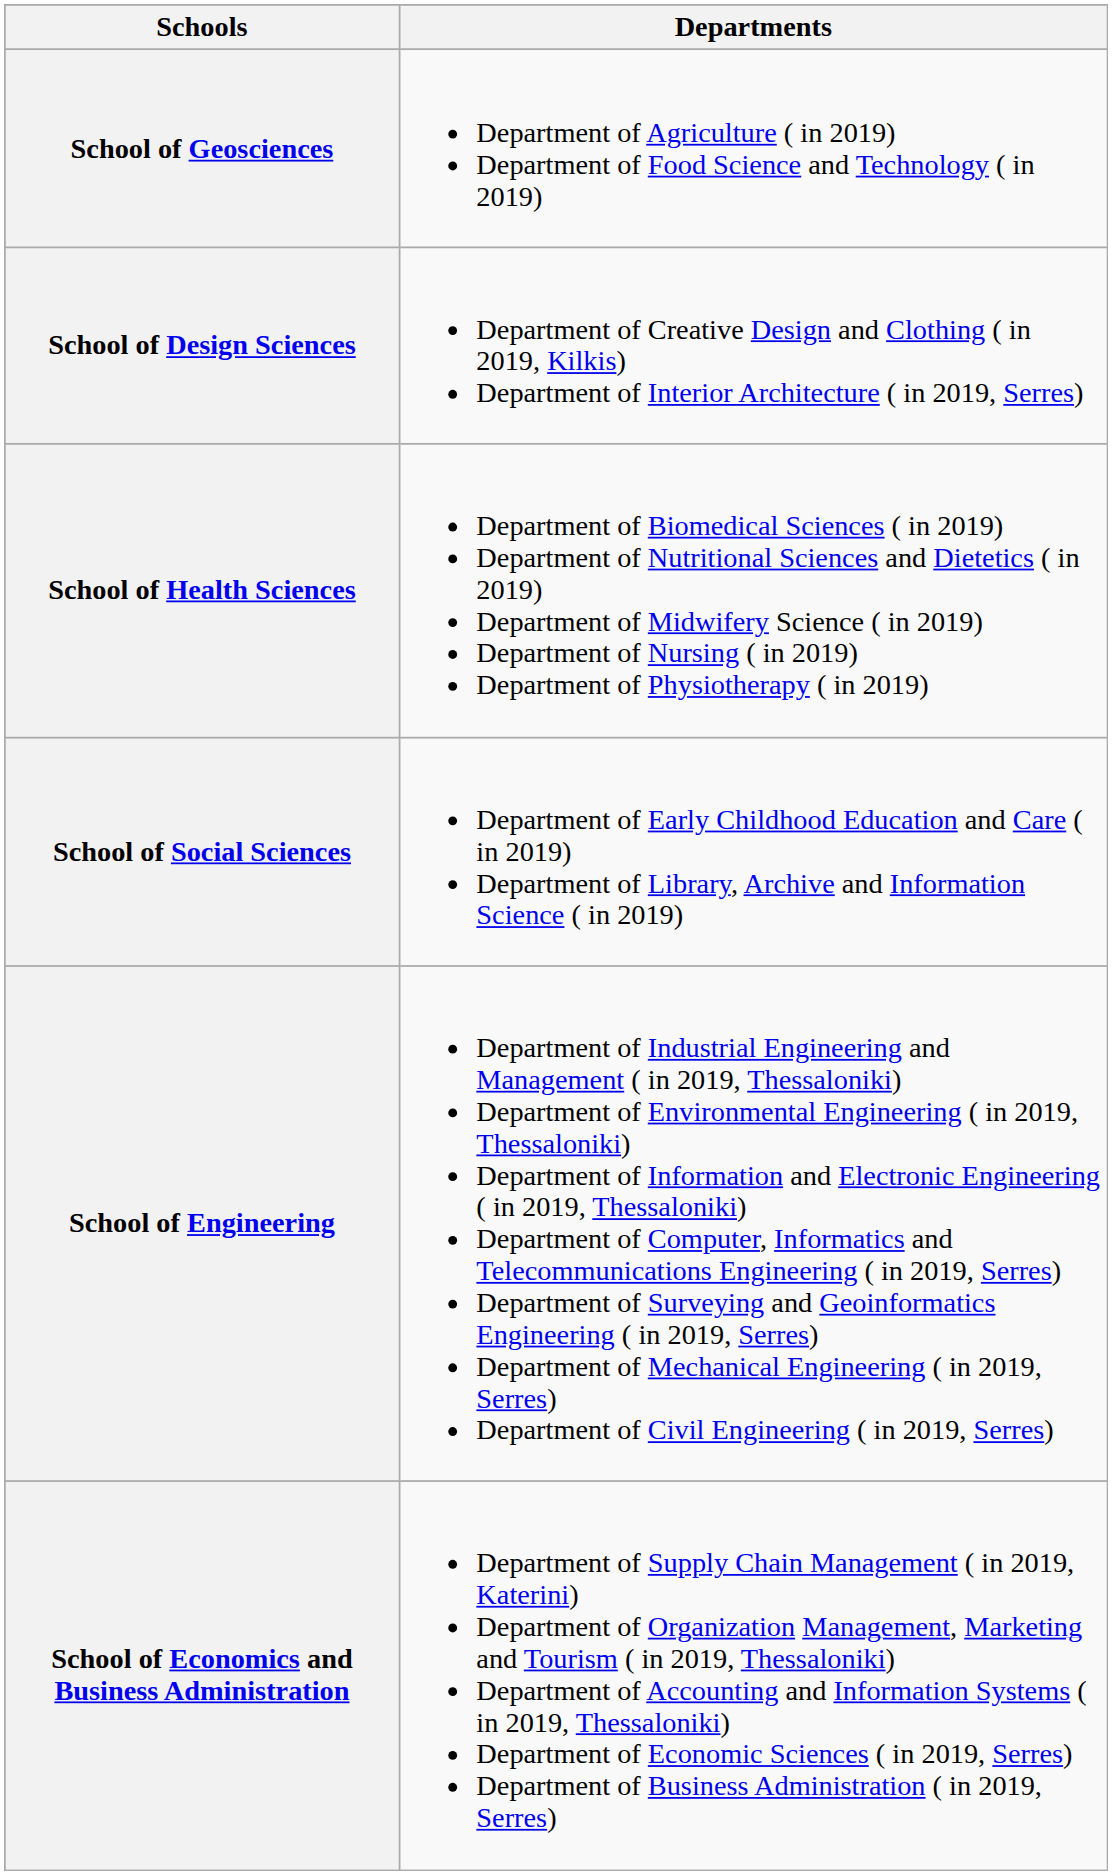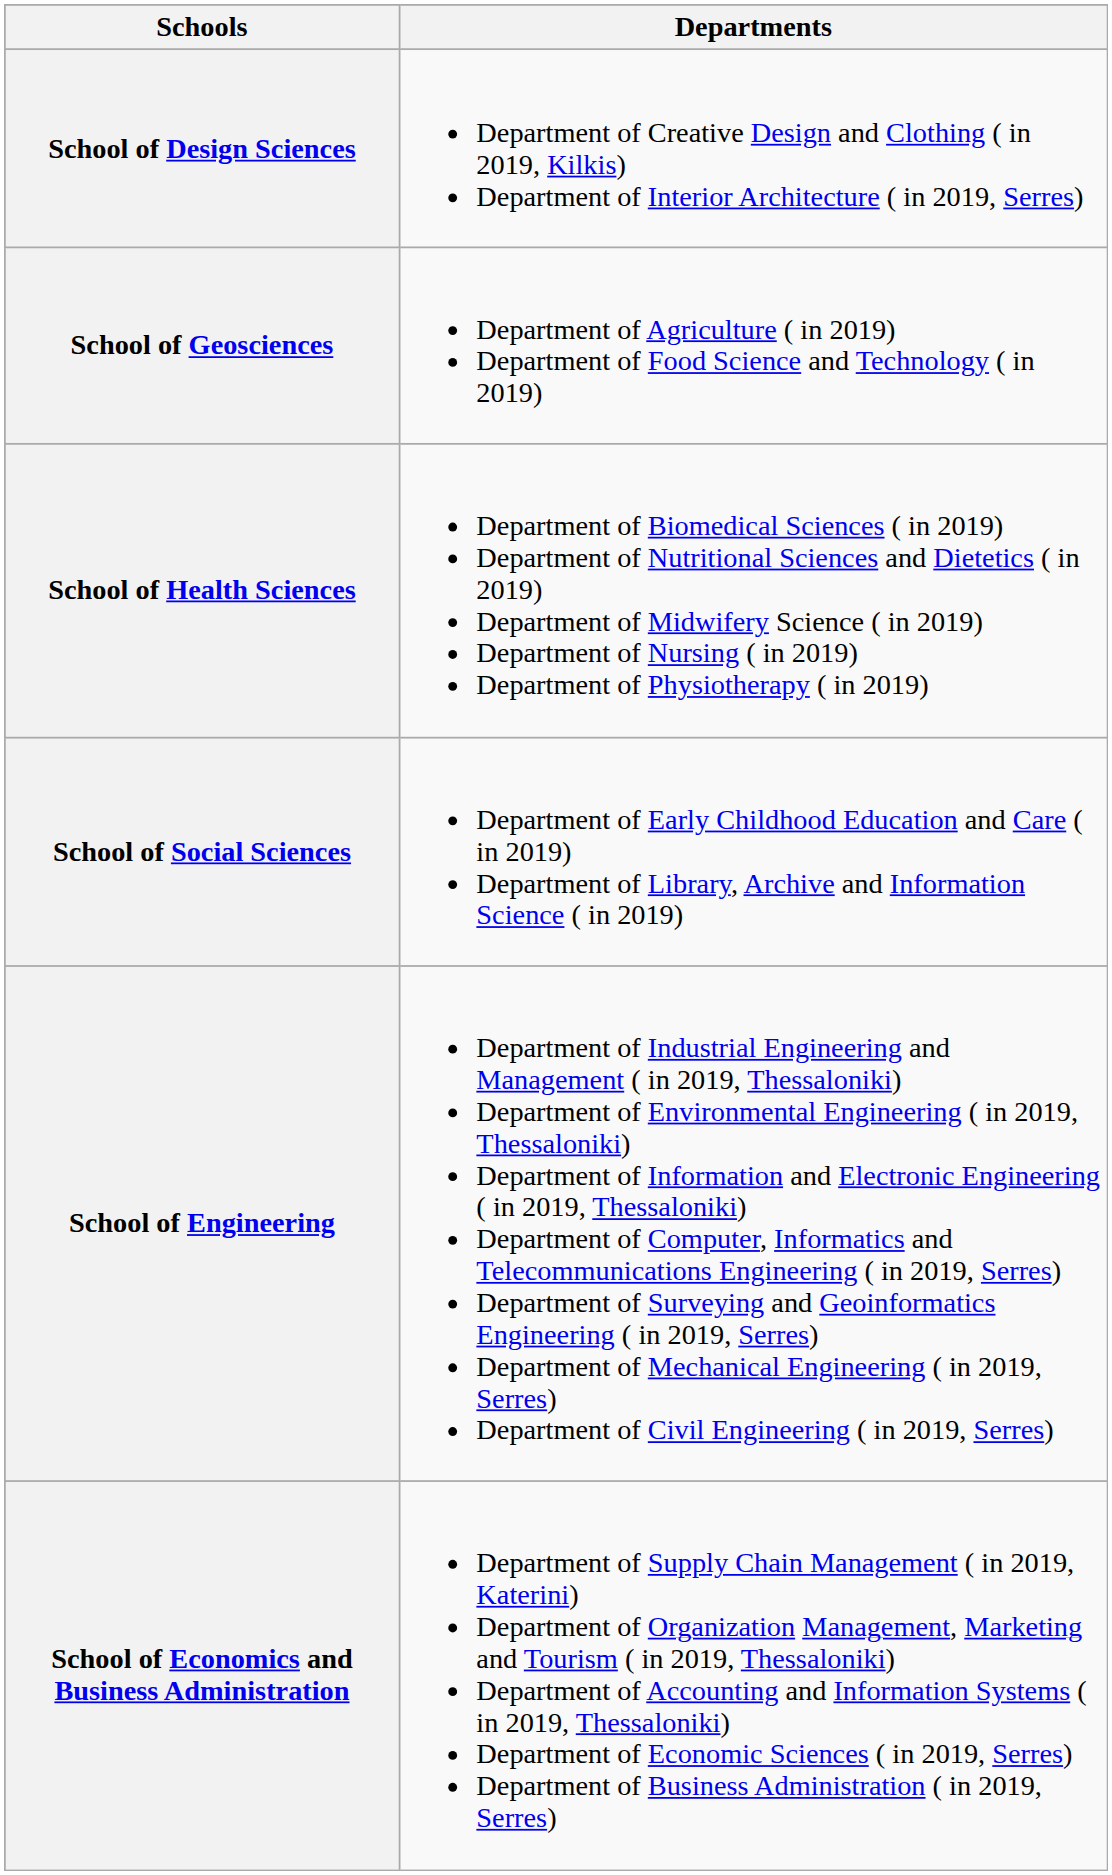 <table class="wikitable" style="margin:1em auto;">
 <tr>
 <th>Schools</th>
 <th>Departments</th>
 </tr>
 <tr>
+<th>School of <a href='#'>Design Sciences</a> </th>
+<td><br><ul><li>Department of Creative <a href='#'>Design</a> and <a href='#'>Clothing</a> ( in 2019, <a href='#'>Kilkis</a>)</li><li>Department of <a href='#'>Interior Architecture</a> ( in 2019, <a href='#'>Serres</a>)</li></ul></td>
+</tr>
+<tr>
 <th>School of <a href='#'>Geosciences</a> </th>
 <td><br><ul><li>Department of <a href='#'>Agriculture</a> ( in 2019)</li><li>Department of <a href='#'>Food Science</a> and <a href='#'>Technology</a> ( in 2019)</li></ul></td>
-</tr>
-<tr>
-<th>School of <a href='#'>Design Sciences</a> </th>
-<td><br><ul><li>Department of Creative <a href='#'>Design</a> and <a href='#'>Clothing</a> ( in 2019, <a href='#'>Kilkis</a>)</li><li>Department of <a href='#'>Interior Architecture</a> ( in 2019, <a href='#'>Serres</a>)</li></ul></td>
 </tr>
 <tr>
 <th>School of <a href='#'>Health Sciences</a> </th>
 <td><br><ul><li>Department of <a href='#'>Biomedical Sciences</a> ( in 2019)</li><li>Department of <a href='#'>Nutritional Sciences</a> and <a href='#'>Dietetics</a> ( in 2019)</li><li>Department of <a href='#'>Midwifery</a> Science ( in 2019)</li><li>Department of <a href='#'>Nursing</a> ( in 2019)</li><li>Department of <a href='#'>Physiotherapy</a> ( in 2019)</li></ul></td>
 </tr>
 <tr>
 <th>School of <a href='#'>Social Sciences</a> </th>
 <td><br><ul><li>Department of <a href='#'>Early Childhood Education</a> and <a href='#'>Care</a> ( in 2019)</li><li>Department of <a href='#'>Library</a>, <a href='#'>Archive</a> and <a href='#'>Information Science</a> ( in 2019)</li></ul></td>
 </tr>
 <tr>
 <th>School of <a href='#'>Engineering</a> </th>
 <td><br><ul><li>Department of <a href='#'>Industrial Engineering</a> and <a href='#'>Management</a> ( in 2019, <a href='#'>Thessaloniki</a>)</li><li>Department of <a href='#'>Environmental Engineering</a> ( in 2019, <a href='#'>Thessaloniki</a>)</li><li>Department of <a href='#'>Information</a> and <a href='#'>Electronic Engineering</a> ( in 2019, <a href='#'>Thessaloniki</a>)</li><li>Department of <a href='#'>Computer</a>, <a href='#'>Informatics</a> and <a href='#'>Telecommunications Engineering</a> ( in 2019, <a href='#'>Serres</a>)</li><li>Department of <a href='#'>Surveying</a> and <a href='#'>Geoinformatics</a> <a href='#'>Engineering</a> ( in 2019, <a href='#'>Serres</a>)</li><li>Department of <a href='#'>Mechanical Engineering</a> ( in 2019, <a href='#'>Serres</a>)</li><li>Department of <a href='#'>Civil Engineering</a> ( in 2019, <a href='#'>Serres</a>)</li></ul></td>
 </tr>
 <tr>
 <th>School of <a href='#'>Economics</a> and <a href='#'>Business Administration</a> </th>
 <td><br><ul><li>Department of <a href='#'>Supply Chain Management</a> ( in 2019, <a href='#'>Katerini</a>)</li><li>Department of <a href='#'>Organization</a> <a href='#'>Management</a>, <a href='#'>Marketing</a> and <a href='#'>Tourism</a> ( in 2019, <a href='#'>Thessaloniki</a>)</li><li>Department of <a href='#'>Accounting</a> and <a href='#'>Information Systems</a> ( in 2019, <a href='#'>Thessaloniki</a>)</li><li>Department of <a href='#'>Economic Sciences</a> ( in 2019, <a href='#'>Serres</a>)</li><li>Department of <a href='#'>Business Administration</a> ( in 2019, <a href='#'>Serres</a>)</li></ul></td>
 </tr>
 </table>
